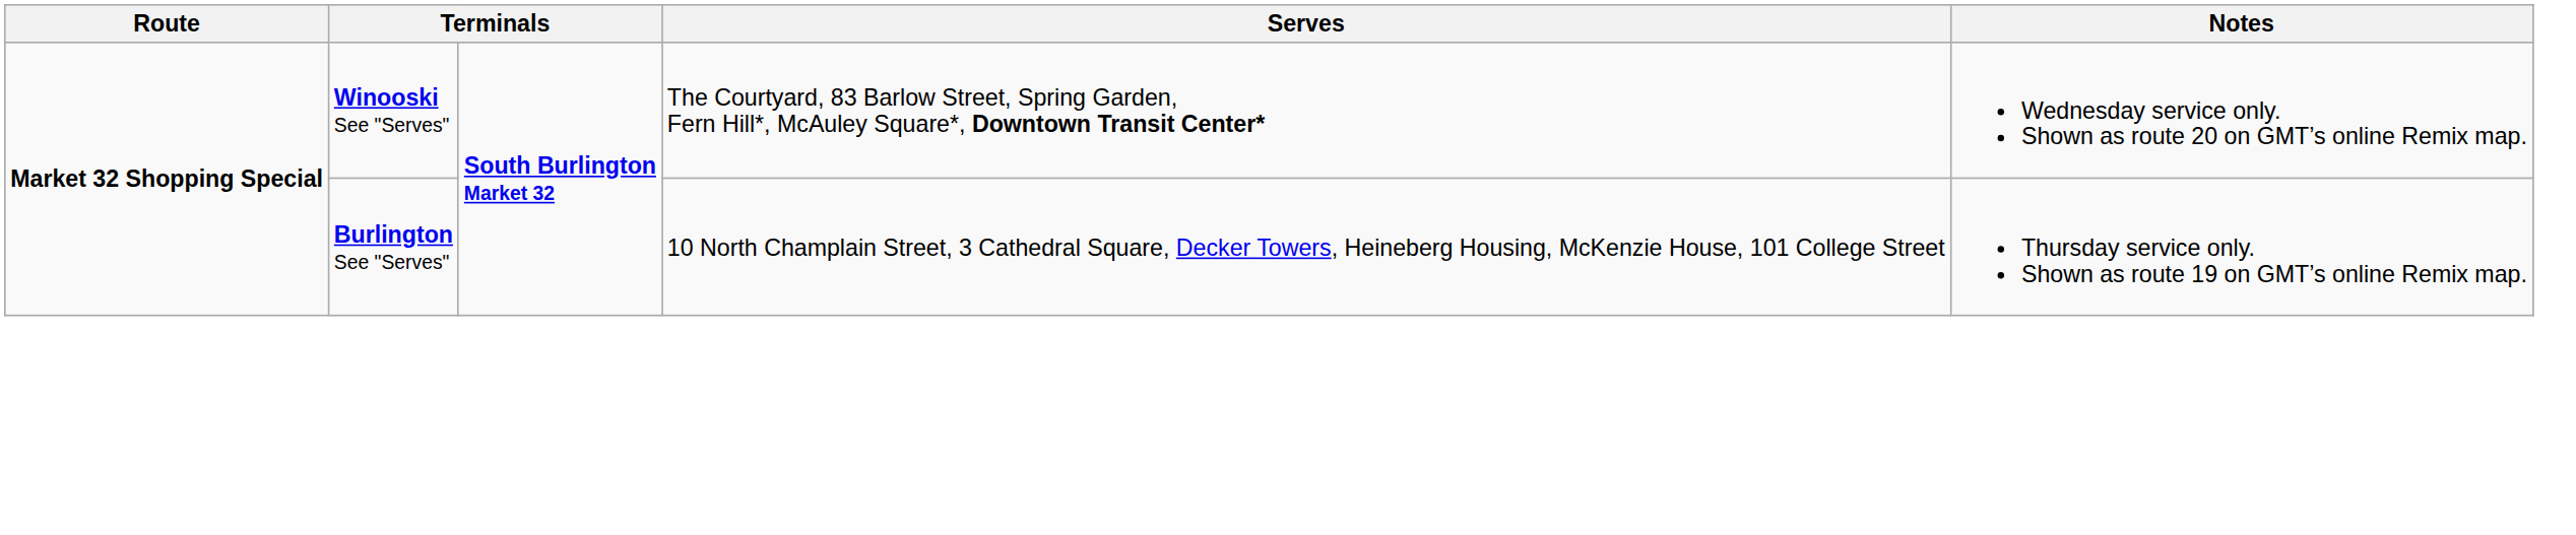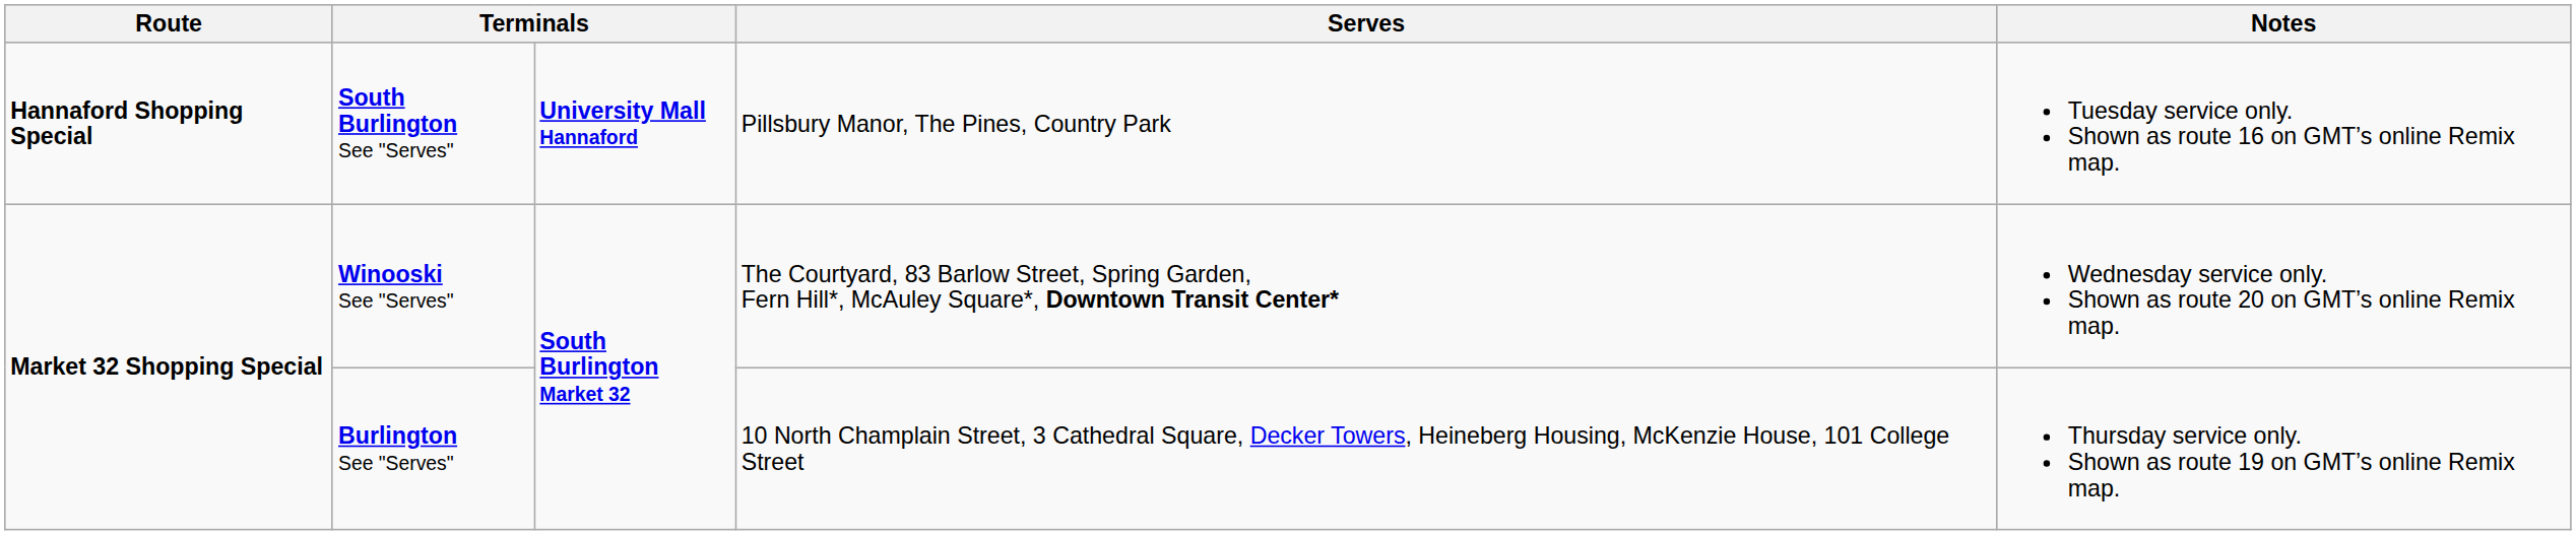 <table class=wikitable style="font-size: 90%;" |>
 <tr>
 <th><strong>Route</strong></th>
 <th colspan="2"><strong>Terminals</strong></th>
 <th><strong>Serves</strong></th>
 <th><strong>Notes</strong></th>
+</tr>
+<tr>
+<td><strong>Hannaford Shopping Special</strong></td>
+<td><strong><a href='#'>South Burlington</a></strong><br><small> See "Serves"</small></td>
+<td><strong><a href='#'>University Mall</a></strong><br><small><strong><a href='#'>Hannaford</a></strong></small></td>
+<td>Pillsbury Manor, The Pines, Country Park</td>
+<td><br><ul><li>Tuesday service only.</li><li>Shown as route 16 on GMT’s online Remix map.</li></ul></td>
 </tr>
 <tr>
 <td rowspan="2"><strong>Market 32 Shopping Special</strong></td>
 <td><strong><a href='#'>Winooski</a></strong><br><small> See "Serves"</small></td>
 <td rowspan="2"><strong><a href='#'>South Burlington</a><br><small><a href='#'>Market 32</a></small></strong></td>
 <td>The Courtyard, 83 Barlow Street, Spring Garden,<br>Fern Hill*, McAuley Square*, <strong>Downtown Transit Center*</strong></td>
 <td><br><ul><li>Wednesday service only.</li><li>Shown as route 20 on GMT’s online Remix map.</li></ul></td>
 </tr>
 <tr>
 <td><strong><a href='#'>Burlington</a></strong><br><small> See "Serves"</small></td>
 <td>10 North Champlain Street, 3 Cathedral Square, <a href='#'>Decker Towers</a>, Heineberg Housing, McKenzie House, 101 College Street</td>
 <td><br><ul><li>Thursday service only.</li><li>Shown as route 19 on GMT’s online Remix map.</li></ul></td>
 </tr>
 </table>
